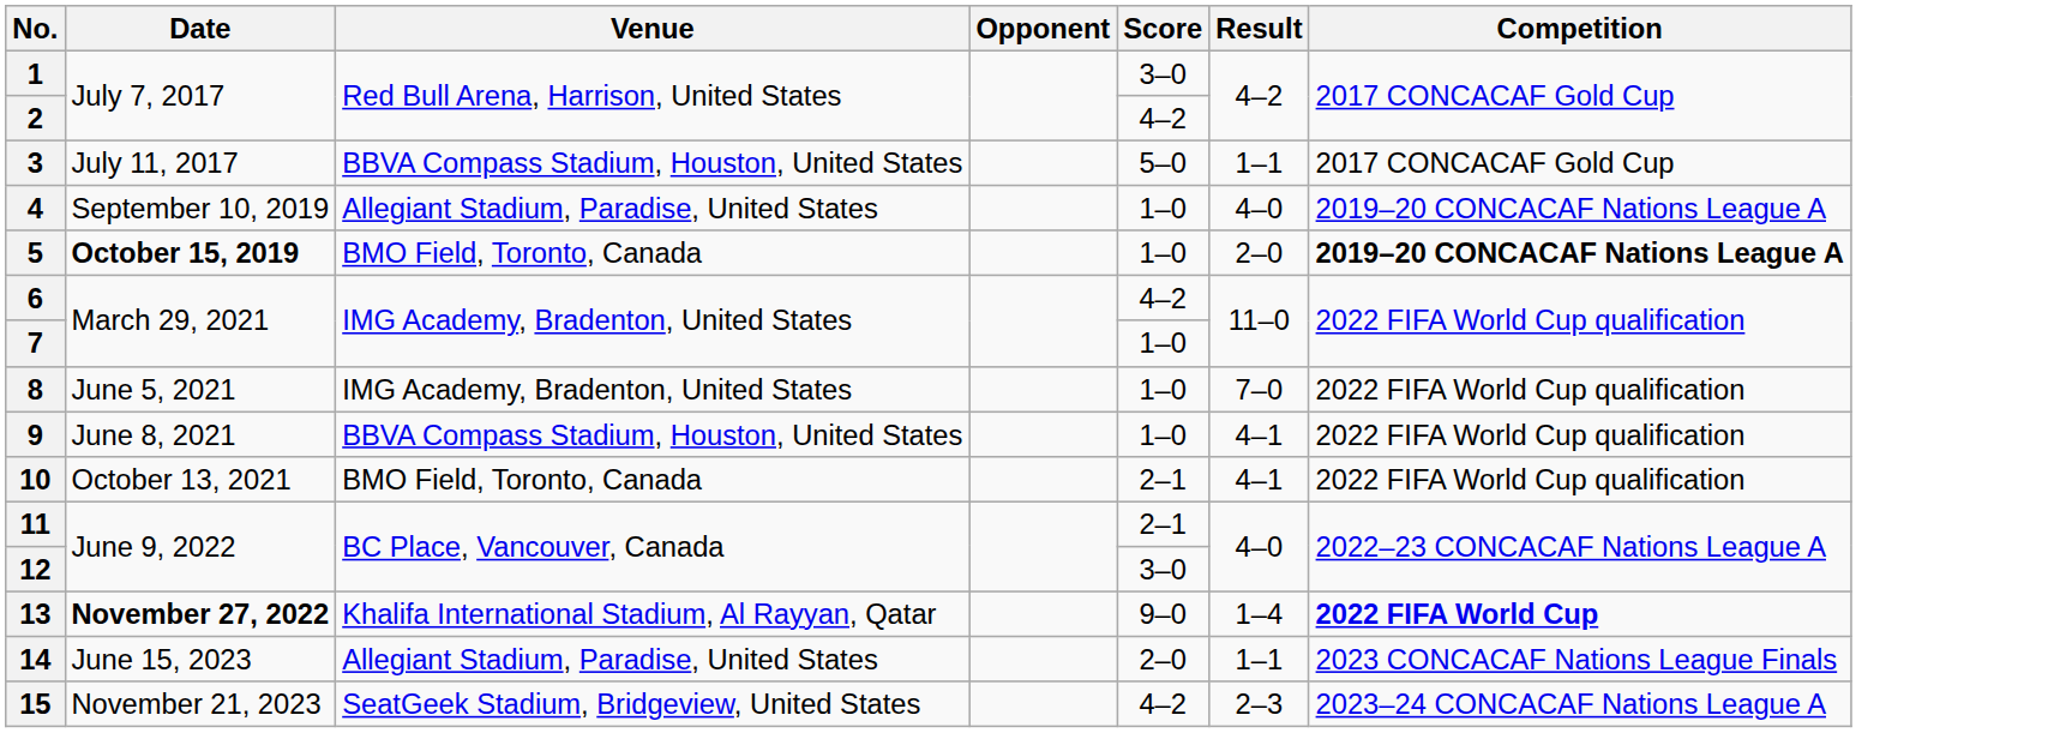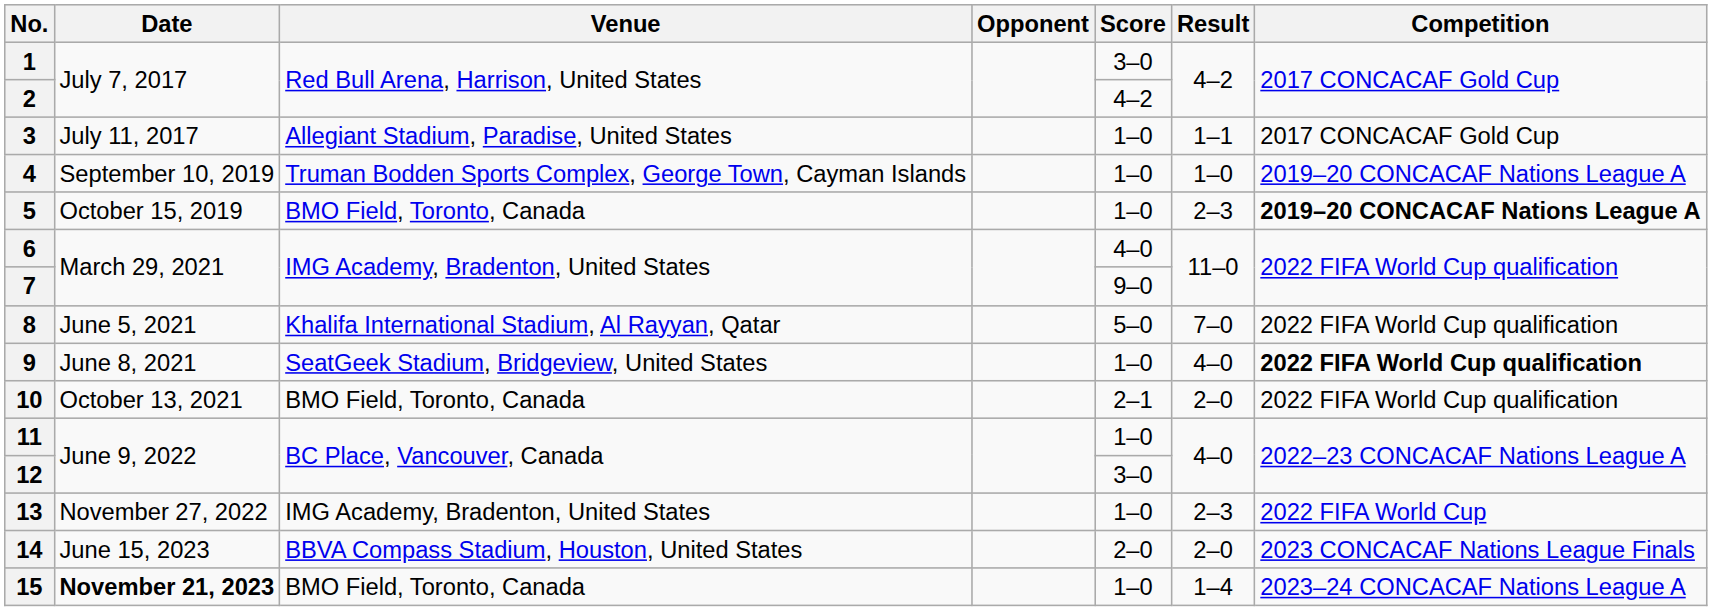 <table class="wikitable"style=font-size:95%;">
 <tr>
 <th>No.</th>
 <th>Date</th>
 <th>Venue</th>
 <th>Opponent</th>
 <th>Score</th>
 <th>Result</th>
 <th>Competition</th>
 </tr>
 <tr>
 <th>1</th>
 <td rowspan="2">July 7, 2017</td>
 <td rowspan="2"><a href='#'>Red Bull Arena</a>, <a href='#'>Harrison</a>, United States</td>
 <td rowspan="2"></td>
 <td align="center">3–0</td>
 <td rowspan="2" align="center">4–2</td>
 <td rowspan="2"><a href='#'>2017 CONCACAF Gold Cup</a></td>
 </tr>
 <tr>
 <th>2</th>
 <td align="center">4–2</td>
 </tr>
 <tr>
 <th>3</th>
 <td>July 11, 2017</td>
-<td><a href='#'>BBVA Compass Stadium</a>, <a href='#'>Houston</a>, United States</td>
+<td><a href='#'>Allegiant Stadium</a>, <a href='#'>Paradise</a>, United States</td>
 <td></td>
-<td align="center">5–0</td>
+<td align="center">1–0</td>
 <td align="center">1–1</td>
 <td>2017 CONCACAF Gold Cup</td>
 </tr>
 <tr>
 <th>4</th>
 <td>September 10, 2019</td>
-<td><a href='#'>Allegiant Stadium</a>, <a href='#'>Paradise</a>, United States</td>
+<td><a href='#'>Truman Bodden Sports Complex</a>, <a href='#'>George Town</a>, Cayman Islands</td>
 <td></td>
 <td align="center">1–0</td>
-<td align="center">4–0</td>
+<td align="center">1–0</td>
 <td><a href='#'>2019–20 CONCACAF Nations League A</a></td>
 </tr>
 <tr>
 <th>5</th>
-<td><strong>October 15, 2019</strong></td>
+<td>October 15, 2019</td>
 <td><a href='#'>BMO Field</a>, <a href='#'>Toronto</a>, Canada</td>
 <td></td>
 <td align="center">1–0</td>
-<td align="center">2–0</td>
+<td align="center">2–3</td>
 <td><strong>2019–20 CONCACAF Nations League A</strong></td>
 </tr>
 <tr>
 <th>6</th>
 <td rowspan="2">March 29, 2021</td>
 <td rowspan="2"><a href='#'>IMG Academy</a>, <a href='#'>Bradenton</a>, United States</td>
 <td rowspan="2"></td>
-<td align="center">4–2</td>
+<td align="center">4–0</td>
 <td rowspan="2" align="center">11–0</td>
 <td rowspan="2"><a href='#'>2022 FIFA World Cup qualification</a></td>
 </tr>
 <tr>
 <th>7</th>
-<td align="center">1–0</td>
+<td align="center">9–0</td>
 </tr>
 <tr>
 <th>8</th>
 <td>June 5, 2021</td>
-<td>IMG Academy, Bradenton, United States</td>
+<td><a href='#'>Khalifa International Stadium</a>, <a href='#'>Al Rayyan</a>, Qatar</td>
 <td></td>
-<td align="center">1–0</td>
+<td align="center">5–0</td>
 <td align="center">7–0</td>
 <td>2022 FIFA World Cup qualification</td>
 </tr>
 <tr>
 <th>9</th>
 <td>June 8, 2021</td>
-<td><a href='#'>BBVA Compass Stadium</a>, <a href='#'>Houston</a>, United States</td>
+<td><a href='#'>SeatGeek Stadium</a>, <a href='#'>Bridgeview</a>, United States</td>
 <td></td>
 <td align="center">1–0</td>
-<td align="center">4–1</td>
-<td>2022 FIFA World Cup qualification</td>
+<td align="center">4–0</td>
+<td><strong>2022 FIFA World Cup qualification</strong></td>
 </tr>
 <tr>
 <th>10</th>
 <td>October 13, 2021</td>
 <td>BMO Field, Toronto, Canada</td>
 <td></td>
 <td align="center">2–1</td>
-<td align="center">4–1</td>
+<td align="center">2–0</td>
 <td>2022 FIFA World Cup qualification</td>
 </tr>
 <tr>
 <th>11</th>
 <td rowspan="2">June 9, 2022</td>
 <td rowspan="2"><a href='#'>BC Place</a>, <a href='#'>Vancouver</a>, Canada</td>
 <td rowspan="2"></td>
-<td align="center">2–1</td>
+<td align="center">1–0</td>
 <td rowspan="2" align="center">4–0</td>
 <td rowspan="2"><a href='#'>2022–23 CONCACAF Nations League A</a></td>
 </tr>
 <tr>
 <th>12</th>
 <td align="center">3–0</td>
 </tr>
 <tr>
 <th>13</th>
-<td><strong>November 27, 2022</strong></td>
-<td><a href='#'>Khalifa International Stadium</a>, <a href='#'>Al Rayyan</a>, Qatar</td>
+<td>November 27, 2022</td>
+<td>IMG Academy, Bradenton, United States</td>
 <td></td>
-<td align="center">9–0</td>
-<td align="center">1–4</td>
-<td><strong><a href='#'>2022 FIFA World Cup</a></strong></td>
+<td align="center">1–0</td>
+<td align="center">2–3</td>
+<td><a href='#'>2022 FIFA World Cup</a></td>
 </tr>
 <tr>
 <th>14</th>
 <td>June 15, 2023</td>
-<td><a href='#'>Allegiant Stadium</a>, <a href='#'>Paradise</a>, United States</td>
+<td><a href='#'>BBVA Compass Stadium</a>, <a href='#'>Houston</a>, United States</td>
 <td></td>
 <td align="center">2–0</td>
-<td align="center">1–1</td>
+<td align="center">2–0</td>
 <td><a href='#'>2023 CONCACAF Nations League Finals</a></td>
 </tr>
 <tr>
 <th>15</th>
-<td>November 21, 2023</td>
-<td><a href='#'>SeatGeek Stadium</a>, <a href='#'>Bridgeview</a>, United States</td>
+<td><strong>November 21, 2023</strong></td>
+<td>BMO Field, Toronto, Canada</td>
 <td></td>
-<td align="center">4–2</td>
-<td align="center">2–3</td>
+<td align="center">1–0</td>
+<td align="center">1–4</td>
 <td><a href='#'>2023–24 CONCACAF Nations League A</a></td>
 </tr>
 </table>
